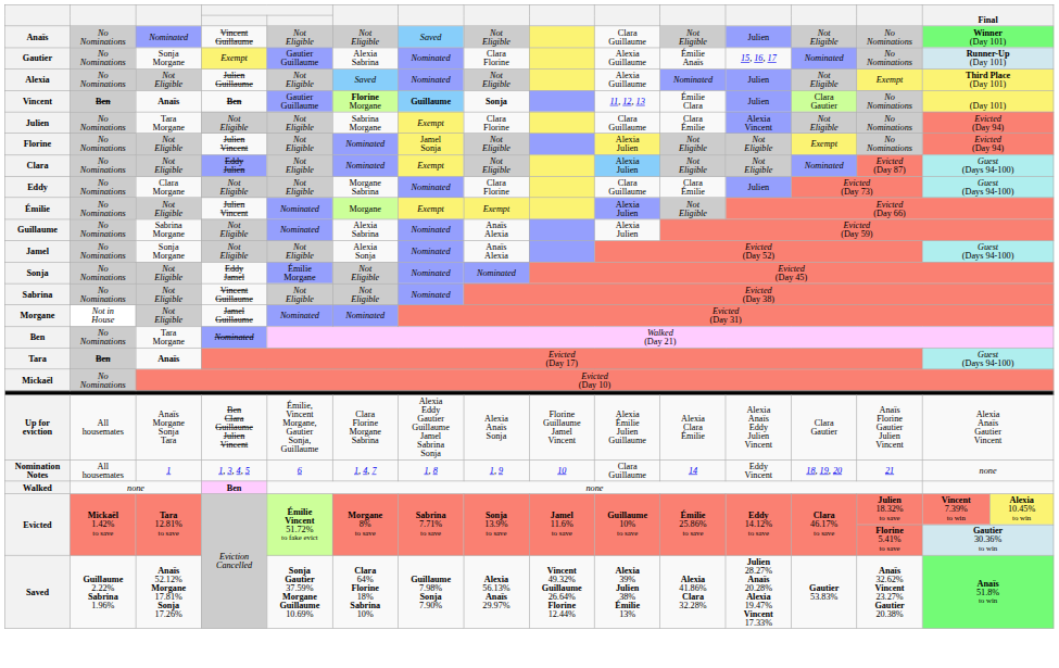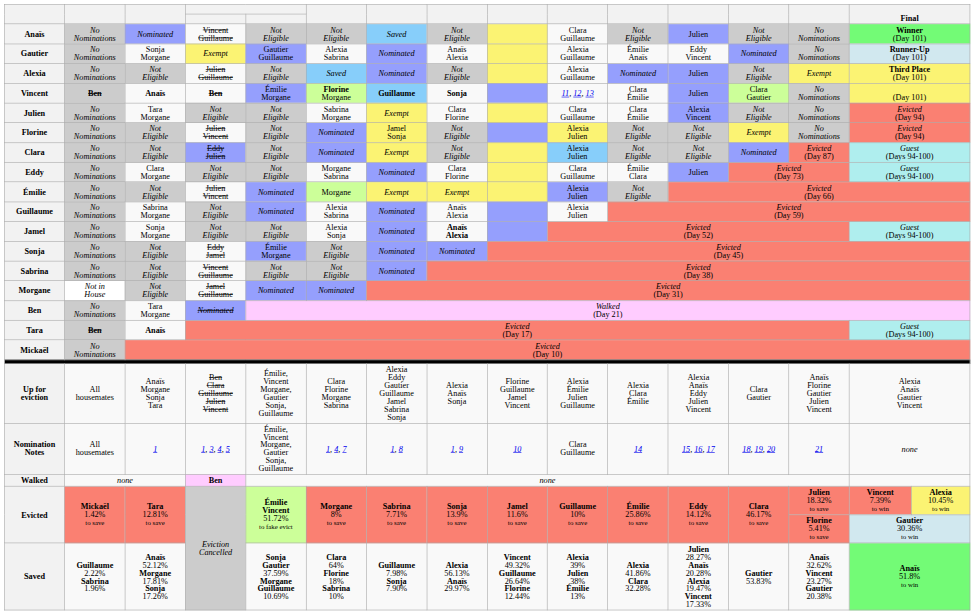 <table class="wikitable" style="text-align:center; width:100%; font-size:84%; line-height:13px;">
 <tr>
 <th rowspan="2" style="width: 5%;"></th>
 <th rowspan="2" style="width: 5%;"></th>
 <th rowspan="2" style="width: 5%;"></th>
 <th colspan="2" style="width: 10%;"></th>
 <th rowspan="2" style="width: 5%;"></th>
 <th rowspan="2" style="width: 5%;"></th>
 <th rowspan="2" style="width: 5%;"></th>
 <th rowspan="2" style="width: 5%;"></th>
 <th rowspan="2" style="width: 5%;"></th>
 <th rowspan="2" style="width: 5%;"></th>
 <th rowspan="2" style="width: 5%;"></th>
 <th rowspan="2" style="width: 5%;"></th>
 <th rowspan="2" style="width: 5%;"></th>
 <th rowspan="2" colspan="2" style="width: 10%;"><br>Final</th>
 </tr>
 <tr>
 <th style="width: 5%;"></th>
 <th style="width: 5%;"></th>
 </tr>
 <tr>
 <th>Anaïs</th>
 <td style="background:#CCCCCC; text-align:center"><em>No<br>Nominations</em></td>
 <td style="background:#959ffd; text-align:center"><em>Nominated</em></td>
 <td><s>Vincent<br>Guillaume</s></td>
 <td style="background:#CCCCCC; text-align:center"><em>Not<br>Eligible</em></td>
 <td style="background:#CCCCCC; text-align:center"><em>Not<br>Eligible</em></td>
 <td style="background:#87CEFA; text-align:center"><em>Saved</em></td>
 <td style="background:#CCCCCC; text-align:center"><em>Not<br>Eligible</em></td>
 <td style="background:#FBF373;"><em></em></td>
 <td>Clara<br>Guillaume</td>
 <td style="background:#CCCCCC; text-align:center"><em>Not<br>Eligible</em></td>
 <td style="background:#959ffd; text-align:center">Julien</td>
 <td style="background:#CCCCCC; text-align:center"><em>Not<br>Eligible</em></td>
 <td style="background:#CCCCCC; text-align:center"><em>No<br>Nominations</em></td>
 <td colspan="2" style="background:#73FB76;"><strong>Winner</strong><br>(Day 101)</td>
 </tr>
 <tr>
 <th>Gautier</th>
 <td style="background:#CCCCCC; text-align:center"><em>No<br>Nominations</em></td>
 <td>Sonja<br>Morgane</td>
 <td style="background:#FBF373;"><em>Exempt</em></td>
 <td style="background:#959ffd; text-align:center">Gautier<br>Guillaume</td>
 <td>Alexia<br>Sabrina</td>
 <td style="background:#959ffd; text-align:center"><em>Nominated</em></td>
-<td>Clara<br>Florine</td>
+<td>Anaïs<br>Alexia</td>
 <td style="background:#FBF373;"><em></em></td>
 <td>Alexia<br>Guillaume</td>
 <td>Émilie<br>Anaïs</td>
-<td nowrap><em><a href='#'>15</a></em>, <em><a href='#'>16</a></em>, <em><a href='#'>17</a></em></td>
+<td>Eddy<br>Vincent</td>
 <td style="background:#959ffd; text-align:center"><em>Nominated</em></td>
 <td style="background:#CCCCCC; text-align:center"><em>No<br>Nominations</em></td>
 <td colspan="2" style="background:#D1E8EF;"><strong>Runner-Up</strong><br>(Day 101)</td>
 </tr>
 <tr>
 <th>Alexia</th>
 <td style="background:#CCCCCC; text-align:center"><em>No<br>Nominations</em></td>
 <td style="background:#CCCCCC; text-align:center"><em>Not<br>Eligible</em></td>
 <td><s>Julien<br>Guillaume</s></td>
 <td style="background:#CCCCCC; text-align:center"><em>Not<br>Eligible</em></td>
 <td style="background:#87CEFA; text-align:center"><em>Saved</em></td>
 <td style="background:#959ffd; text-align:center"><em>Nominated</em></td>
 <td style="background:#CCCCCC; text-align:center"><em>Not<br>Eligible</em></td>
 <td style="background:#FBF373;"><em></em></td>
 <td>Alexia<br>Guillaume</td>
 <td style="background:#959ffd; text-align:center"><em>Nominated</em></td>
 <td style="background:#959ffd; text-align:center">Julien</td>
 <td style="background:#CCCCCC; text-align:center"><em>Not<br>Eligible</em></td>
 <td style="background:#FBF373;"><em>Exempt</em></td>
 <td colspan="2" style="background:#FBF373;"><strong>Third Place</strong><br>(Day 101)</td>
 </tr>
 <tr>
 <th>Vincent</th>
 <td style="background:#CCCCCC; text-align:center"><s><strong>Ben</strong></s></td>
 <td><strong>Anaïs</strong></td>
 <td><s><strong>Ben</strong></s></td>
-<td style="background:#959ffd; text-align:center">Gautier<br>Guillaume</td>
+<td style="background:#959ffd; text-align:center">Émilie<br>Morgane</td>
 <td bgcolor="CCFF99"><strong>Florine</strong><br>Morgane</td>
 <td style="background:#87CEFA; text-align:center"><strong>Guillaume</strong></td>
 <td><strong>Sonja</strong></td>
 <td style="background:#959ffd;"><em></em></td>
 <td><em><a href='#'>11</a>, <a href='#'>12</a>, <a href='#'>13</a></em></td>
-<td>Émilie<br>Clara</td>
+<td>Clara<br>Émilie</td>
 <td style="background:#959ffd; text-align:center">Julien</td>
 <td bgcolor="CCFF99">Clara<br>Gautier</td>
 <td style="background:#CCCCCC; text-align:center"><em>No<br>Nominations</em></td>
 <td colspan="2" style="background:#FBF373;"><strong></strong><br>(Day 101)</td>
 </tr>
 <tr>
 <th>Julien</th>
 <td style="background:#CCCCCC; text-align:center"><em>No<br>Nominations</em></td>
 <td>Tara<br>Morgane</td>
 <td style="background:#CCCCCC; text-align:center"><em>Not<br>Eligible</em></td>
 <td style="background:#CCCCCC; text-align:center"><em>Not<br>Eligible</em></td>
 <td>Sabrina<br>Morgane</td>
 <td style="background:#FBF373;"><em>Exempt</em></td>
 <td>Clara<br>Florine</td>
 <td style="background:#FBF373;"><em></em></td>
 <td>Clara<br>Guillaume</td>
 <td>Clara<br>Émilie</td>
 <td style="background:#959ffd; text-align:center">Alexia<br>Vincent</td>
 <td style="background:#CCCCCC; text-align:center"><em>Not<br>Eligible</em></td>
 <td style="background:#CCCCCC; text-align:center"><em>No<br>Nominations</em></td>
 <td colspan="3" style="background:#fa8072"><em>Evicted</em><br>(Day 94)</td>
 </tr>
 <tr>
 <th>Florine</th>
 <td style="background:#CCCCCC; text-align:center"><em>No<br>Nominations</em></td>
 <td style="background:#CCCCCC; text-align:center"><em>Not<br>Eligible</em></td>
 <td><s>Julien<br>Vincent</s></td>
 <td style="background:#CCCCCC; text-align:center"><em>Not<br>Eligible</em></td>
 <td style="background:#959ffd; text-align:center"><em>Nominated</em></td>
 <td style="background:#FBF373;">Jamel<br>Sonja</td>
 <td style="background:#CCCCCC; text-align:center"><em>Not<br>Eligible</em></td>
 <td style="background:#959ffd;"><em></em></td>
 <td style="background:#FBF373; text-align:center">Alexia<br>Julien</td>
 <td style="background:#CCCCCC; text-align:center"><em>Not<br>Eligible</em></td>
 <td style="background:#CCCCCC; text-align:center"><em>Not<br>Eligible</em></td>
 <td style="background:#FBF373;"><em>Exempt</em></td>
 <td style="background:#CCCCCC; text-align:center"><em>No<br>Nominations</em></td>
 <td colspan="2" style="background:#fa8072"><em>Evicted</em><br>(Day 94)</td>
 </tr>
 <tr>
 <th>Clara</th>
 <td style="background:#CCCCCC; text-align:center"><em>No<br>Nominations</em></td>
 <td style="background:#CCCCCC; text-align:center"><em>Not<br>Eligible</em></td>
 <td style="background:#959ffd; text-align:center"><s>Eddy<br>Julien</s></td>
 <td style="background:#CCCCCC; text-align:center"><em>Not<br>Eligible</em></td>
 <td style="background:#959ffd; text-align:center"><em>Nominated</em></td>
 <td style="background:#FBF373;"><em>Exempt</em></td>
 <td style="background:#CCCCCC; text-align:center"><em>Not<br>Eligible</em></td>
 <td style="background:#FBF373;"><em></em></td>
 <td style="background:#87CEFA; text-align:center">Alexia<br>Julien</td>
 <td style="background:#CCCCCC; text-align:center"><em>Not<br>Eligible</em></td>
 <td style="background:#CCCCCC; text-align:center"><em>Not<br>Eligible</em></td>
 <td style="background:#959ffd; text-align:center"><em>Nominated</em></td>
 <td style="background:#fa8072"><em>Evicted</em><br>(Day 87)</td>
 <td colspan="2" style="background:#AFEEEE"><em>Guest</em><br>(Days 94-100)</td>
 </tr>
 <tr>
 <th>Eddy</th>
 <td style="background:#CCCCCC; text-align:center"><em>No<br>Nominations</em></td>
 <td>Clara<br>Morgane</td>
 <td style="background:#CCCCCC; text-align:center"><em>Not<br>Eligible</em></td>
 <td style="background:#CCCCCC; text-align:center"><em>Not<br>Eligible</em></td>
 <td>Morgane<br>Sabrina</td>
 <td style="background:#959ffd; text-align:center"><em>Nominated</em></td>
 <td>Clara<br>Florine</td>
 <td style="background:#FBF373;"><em></em></td>
 <td>Clara<br>Guillaume</td>
-<td>Clara<br>Émilie</td>
+<td>Émilie<br>Clara</td>
 <td style="background:#959ffd; text-align:center">Julien</td>
 <td colspan="2" style="background:#fa8072"><em>Evicted</em><br>(Day 73)</td>
 <td colspan="2" style="background:#AFEEEE"><em>Guest</em><br>(Days 94-100)</td>
 </tr>
 <tr>
 <th>Émilie</th>
 <td style="background:#CCCCCC; text-align:center"><em>No<br>Nominations</em></td>
 <td style="background:#CCCCCC; text-align:center"><em>Not<br>Eligible</em></td>
 <td><s>Julien<br>Vincent</s></td>
 <td style="background:#959ffd; text-align:center"><em>Nominated</em></td>
 <td bgcolor="CCFF99">Morgane</td>
 <td style="background:#FBF373;"><em>Exempt</em></td>
 <td style="background:#FBF373;"><em>Exempt</em></td>
 <td style="background:#FBF373;"><em></em></td>
 <td style="background:#959ffd; text-align:center">Alexia<br>Julien</td>
 <td style="background:#CCCCCC; text-align:center"><em>Not<br>Eligible</em></td>
 <td colspan="7" style="background:#fa8072"><em>Evicted</em><br>(Day 66)</td>
 </tr>
 <tr>
 <th>Guillaume</th>
 <td style="background:#CCCCCC; text-align:center"><em>No<br>Nominations</em></td>
 <td>Sabrina<br>Morgane</td>
 <td style="background:#CCCCCC; text-align:center"><em>Not<br>Eligible</em></td>
 <td style="background:#959ffd; text-align:center"><em>Nominated</em></td>
 <td>Alexia<br>Sabrina</td>
 <td style="background:#959ffd; text-align:center"><em>Nominated</em></td>
 <td>Anaïs<br>Alexia</td>
 <td style="background:#959ffd;"><em></em></td>
 <td>Alexia<br>Julien</td>
 <td colspan="8" style="background:#fa8072"><em>Evicted</em><br>(Day 59)</td>
 </tr>
 <tr>
 <th>Jamel</th>
 <td style="background:#CCCCCC; text-align:center"><em>No<br>Nominations</em></td>
 <td>Sonja<br>Morgane</td>
 <td style="background:#CCCCCC; text-align:center"><em>Not<br>Eligible</em></td>
 <td style="background:#CCCCCC; text-align:center"><em>Not<br>Eligible</em></td>
 <td>Alexia<br>Sonja</td>
 <td style="background:#959ffd; text-align:center"><em>Nominated</em></td>
-<td>Anaïs<br>Alexia</td>
+<td><strong>Anaïs<br>Alexia</strong></td>
 <td style="background:#959ffd;"><em></em></td>
 <td colspan="5" style="background:#fa8072"><em>Evicted</em><br>(Day 52)</td>
 <td colspan="2" style="background:#AFEEEE"><em>Guest</em><br>(Days 94-100)</td>
 </tr>
 <tr>
 <th>Sonja</th>
 <td style="background:#CCCCCC; text-align:center"><em>No<br>Nominations</em></td>
 <td style="background:#CCCCCC; text-align:center"><em>Not<br>Eligible</em></td>
 <td><s>Eddy<br>Jamel</s></td>
 <td style="background:#959ffd; text-align:center">Émilie<br>Morgane</td>
 <td style="background:#CCCCCC; text-align:center"><em>Not<br>Eligible</em></td>
 <td style="background:#959ffd; text-align:center"><em>Nominated</em></td>
 <td style="background:#959ffd; text-align:center"><em>Nominated</em></td>
 <td colspan="10" style="background:#fa8072"><em>Evicted</em><br>(Day 45)</td>
 </tr>
 <tr>
 <th>Sabrina</th>
 <td style="background:#CCCCCC; text-align:center"><em>No<br>Nominations</em></td>
 <td style="background:#CCCCCC; text-align:center"><em>Not<br>Eligible</em></td>
 <td><s>Vincent<br>Guillaume</s></td>
 <td style="background:#CCCCCC; text-align:center"><em>Not<br>Eligible</em></td>
 <td style="background:#CCCCCC; text-align:center"><em>Not<br>Eligible</em></td>
 <td style="background:#959ffd; text-align:center"><em>Nominated</em></td>
 <td colspan="11" style="background:#fa8072"><em>Evicted</em><br>(Day 38)</td>
 </tr>
 <tr>
 <th>Morgane</th>
 <td style="background:#FFFFFF"><em>Not in<br>House</em></td>
 <td style="background:#CCCCCC; text-align:center"><em>Not<br>Eligible</em></td>
 <td><s>Jamel<br>Guillaume</s></td>
 <td style="background:#959ffd; text-align:center"><em>Nominated</em></td>
 <td style="background:#959ffd; text-align:center"><em>Nominated</em></td>
 <td colspan="12" style="background:#fa8072"><em>Evicted</em><br>(Day 31)</td>
 </tr>
 <tr>
 <th>Ben</th>
 <td style="background:#CCCCCC; text-align:center"><em>No<br>Nominations</em></td>
 <td>Tara<br>Morgane</td>
 <td style="background:#959ffd; text-align:center"><s><em>Nominated</em></s></td>
 <td colspan="14" style="background:#FFCCFF"><em>Walked</em><br>(Day 21)</td>
 </tr>
 <tr>
 <th>Tara</th>
 <td style="background:#CCCCCC; text-align:center"><s><strong>Ben</strong></s></td>
 <td><strong>Anaïs</strong></td>
 <td colspan="11" style="background:#fa8072"><em>Evicted</em><br>(Day 17)</td>
 <td colspan="2" style="background:#AFEEEE"><em>Guest</em><br>(Days 94-100)</td>
 </tr>
 <tr>
 <th>Mickaël</th>
 <td style="background:#CCCCCC; text-align:center"><em>No<br>Nominations</em></td>
 <td colspan="16" style="background:#fa8072"><em>Evicted</em><br>(Day 10)</td>
 </tr>
 <tr>
 <td colspan="18" style="background-color: black;"></td>
 </tr>
 <tr>
 <th>Up for<br>eviction</th>
 <td>All<br>housemates</td>
 <td>Anaïs<br>Morgane<br>Sonja<br>Tara</td>
 <td><s>Ben<br>Clara<br>Guillaume<br>Julien<br>Vincent</s></td>
 <td>Émilie,<br>Vincent<br>Morgane,<br>Gautier<br>Sonja,<br>Guillaume</td>
 <td>Clara<br>Florine<br>Morgane<br>Sabrina</td>
 <td>Alexia<br>Eddy<br>Gautier<br>Guillaume<br>Jamel<br>Sabrina<br>Sonja</td>
 <td>Alexia<br>Anaïs<br>Sonja</td>
 <td>Florine<br>Guillaume<br>Jamel<br>Vincent</td>
 <td>Alexia<br>Émilie<br>Julien<br>Guillaume</td>
 <td>Alexia<br>Clara<br>Émilie</td>
 <td>Alexia<br>Anaïs<br>Eddy<br>Julien<br>Vincent</td>
 <td>Clara<br>Gautier</td>
 <td>Anaïs<br>Florine<br>Gautier<br>Julien<br>Vincent</td>
 <td colspan="2">Alexia<br>Anaïs<br>Gautier<br>Vincent</td>
 </tr>
 <tr>
 <th>Nomination<br>Notes</th>
 <td>All<br>housemates</td>
 <td><em><a href='#'>1</a></em></td>
 <td><em><a href='#'>1</a></em>, <em><a href='#'>3</a></em>, <em><a href='#'>4</a></em>, <em><a href='#'>5</a></em></td>
-<td><em><a href='#'>6</a></em></td>
+<td>Émilie,<br>Vincent<br>Morgane,<br>Gautier<br>Sonja,<br>Guillaume</td>
 <td><em><a href='#'>1</a>, <a href='#'>4</a></em>, <em><a href='#'>7</a></em></td>
 <td><em><a href='#'>1</a>, <a href='#'>8</a></em></td>
 <td><em><a href='#'>1</a>, <a href='#'>9</a></em></td>
 <td><em><a href='#'>10</a></em></td>
 <td>Clara<br>Guillaume</td>
 <td><em><a href='#'>14</a></em></td>
-<td>Eddy<br>Vincent</td>
+<td nowrap><em><a href='#'>15</a></em>, <em><a href='#'>16</a></em>, <em><a href='#'>17</a></em></td>
 <td><em><a href='#'>18</a>, <a href='#'>19</a>, <a href='#'>20</a></em></td>
 <td><em><a href='#'>21</a></em></td>
 <td colspan="2"><em>none</em></td>
 </tr>
 <tr>
 <th>Walked</th>
 <td colspan="2"><em>none</em></td>
 <td style="background:#FFCCFF"><strong>Ben</strong></td>
 <td colspan="10"><em>none</em></td>
 <td colspan="2"></td>
 </tr>
 <tr>
 <th rowspan="2">Evicted</th>
 <td rowspan="2" style="background:#fa8072"><strong>Mickaël</strong><br>1.42%<br><small>to save</small></td>
 <td rowspan="2" style="background:#fa8072"><strong>Tara</strong><br>12.81%<br><small>to save</small></td>
 <td rowspan="3" bgcolor="#CCCCCC"><em>Eviction<br>Cancelled</em></td>
 <td rowspan="2" style="background:#CCFF99;"><strong>Émilie</strong><br><strong>Vincent</strong><br>51.72%<br><small>to fake evict</small></td>
 <td rowspan="2" style="background:#fa8072"><strong>Morgane</strong><br>8%<br><small>to save</small></td>
 <td rowspan="2" style="background:#fa8072"><strong>Sabrina</strong><br>7.71%<br><small>to save</small></td>
 <td rowspan="2" style="background:#fa8072"><strong>Sonja</strong><br>13.9%<br><small>to save</small></td>
 <td rowspan="2" style="background:#fa8072"><strong>Jamel</strong><br>11.6%<br><small>to save</small></td>
 <td rowspan="2" style="background:#fa8072"><strong>Guillaume</strong><br>10%<br><small>to save</small></td>
 <td rowspan="2" style="background:#fa8072"><strong>Émilie</strong><br>25.86%<br><small>to save</small></td>
 <td rowspan="2" style="background:#fa8072"><strong>Eddy</strong><br>14.12%<br><small>to save</small></td>
 <td rowspan="2" style="background:#fa8072"><strong>Clara</strong><br>46.17%<br><small>to save</small></td>
 <td style="background:#fa8072"><strong>Julien</strong><br>18.32%<br><small>to save</small></td>
 <td style="background:#fa8072" nowrap><strong>Vincent</strong><br>7.39%<br><small>to win</small></td>
 <td style="background:#FBF373" nowrap><strong>Alexia</strong><br>10.45%<br><small>to win</small></td>
 </tr>
 <tr>
 <td style="background:#fa8072"><strong>Florine</strong><br>5.41%<br><small>to save</small></td>
 <td colspan="2" style="background:#D1E8EF"><strong>Gautier</strong><br>30.36%<br><small>to win</small></td>
 </tr>
 <tr>
 <th>Saved</th>
 <td><strong>Guillaume</strong><br>2.22%<br><strong>Sabrina</strong><br>1.96%</td>
 <td><strong>Anaïs</strong><br>52.12%<br><strong>Morgane</strong><br>17.81%<br><strong>Sonja</strong><br>17.26%</td>
 <td><strong>Sonja</strong><br><strong>Gautier</strong><br>37.59%<br><strong>Morgane</strong><br><strong>Guillaume</strong><br>10.69%</td>
 <td><strong>Clara</strong><br>64%<br><strong>Florine</strong><br>18%<br><strong>Sabrina</strong><br>10%</td>
 <td><strong>Guillaume</strong><br>7.98%<br><strong>Sonja</strong><br>7.90%</td>
 <td><strong>Alexia</strong><br>56.13%<br><strong>Anaïs</strong><br>29.97%</td>
 <td><strong>Vincent</strong><br>49.32%<br><strong>Guillaume</strong><br>26.64%<br><strong>Florine</strong><br>12.44%</td>
 <td><strong>Alexia</strong><br>39%<br><strong>Julien</strong><br>38%<br><strong>Émilie</strong><br>13%</td>
 <td><strong>Alexia</strong><br>41.86%<br><strong>Clara</strong><br>32.28%</td>
 <td><strong>Julien</strong><br>28.27%<br><strong>Anaïs</strong><br>20.28%<br><strong>Alexia</strong><br>19.47%<br><strong>Vincent</strong><br>17.33%</td>
 <td><strong>Gautier</strong><br>53.83%</td>
 <td><strong>Anaïs</strong><br>32.62%<br><strong>Vincent</strong><br>23.27%<br><strong>Gautier</strong><br>20.38%</td>
 <td colspan="2" style="background:#73FB76; text-align:center"><strong>Anaïs</strong><br>51.8%<br><small>to win</small></td>
 </tr>
 </table>
